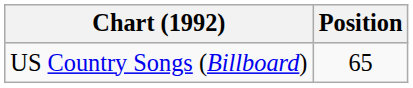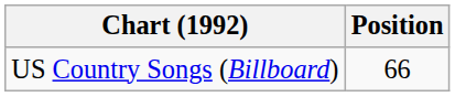 <table class="wikitable sortable">
 <tr>
 <th scope="col">Chart (1992)</th>
 <th scope="col">Position</th>
 </tr>
 <tr>
 <td>US <a href='#'>Country Songs</a> (<em><a href='#'>Billboard</a></em>)</td>
-<td align="center">65</td>
+<td align="center">66</td>
 </tr>
 </table>
